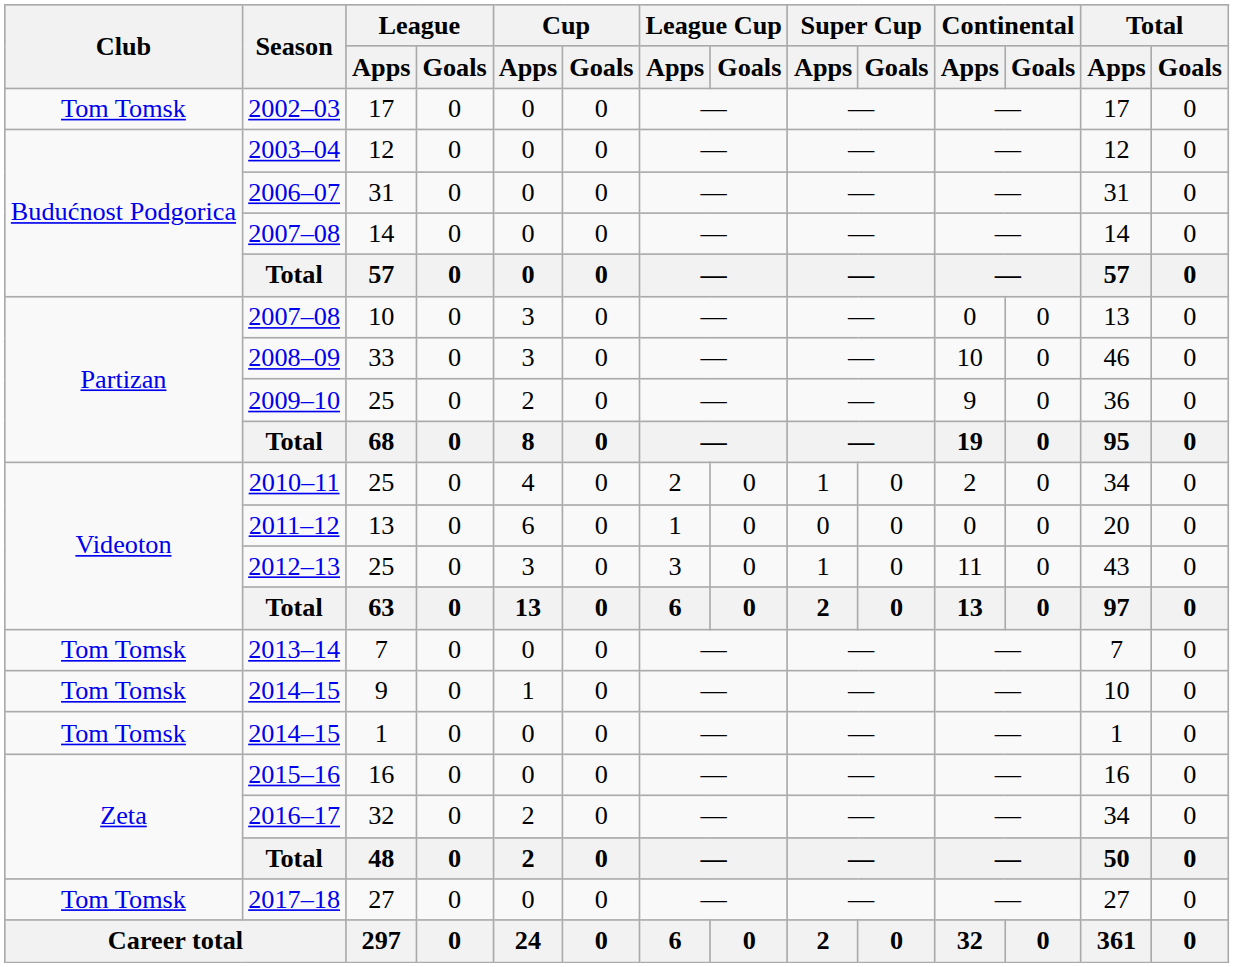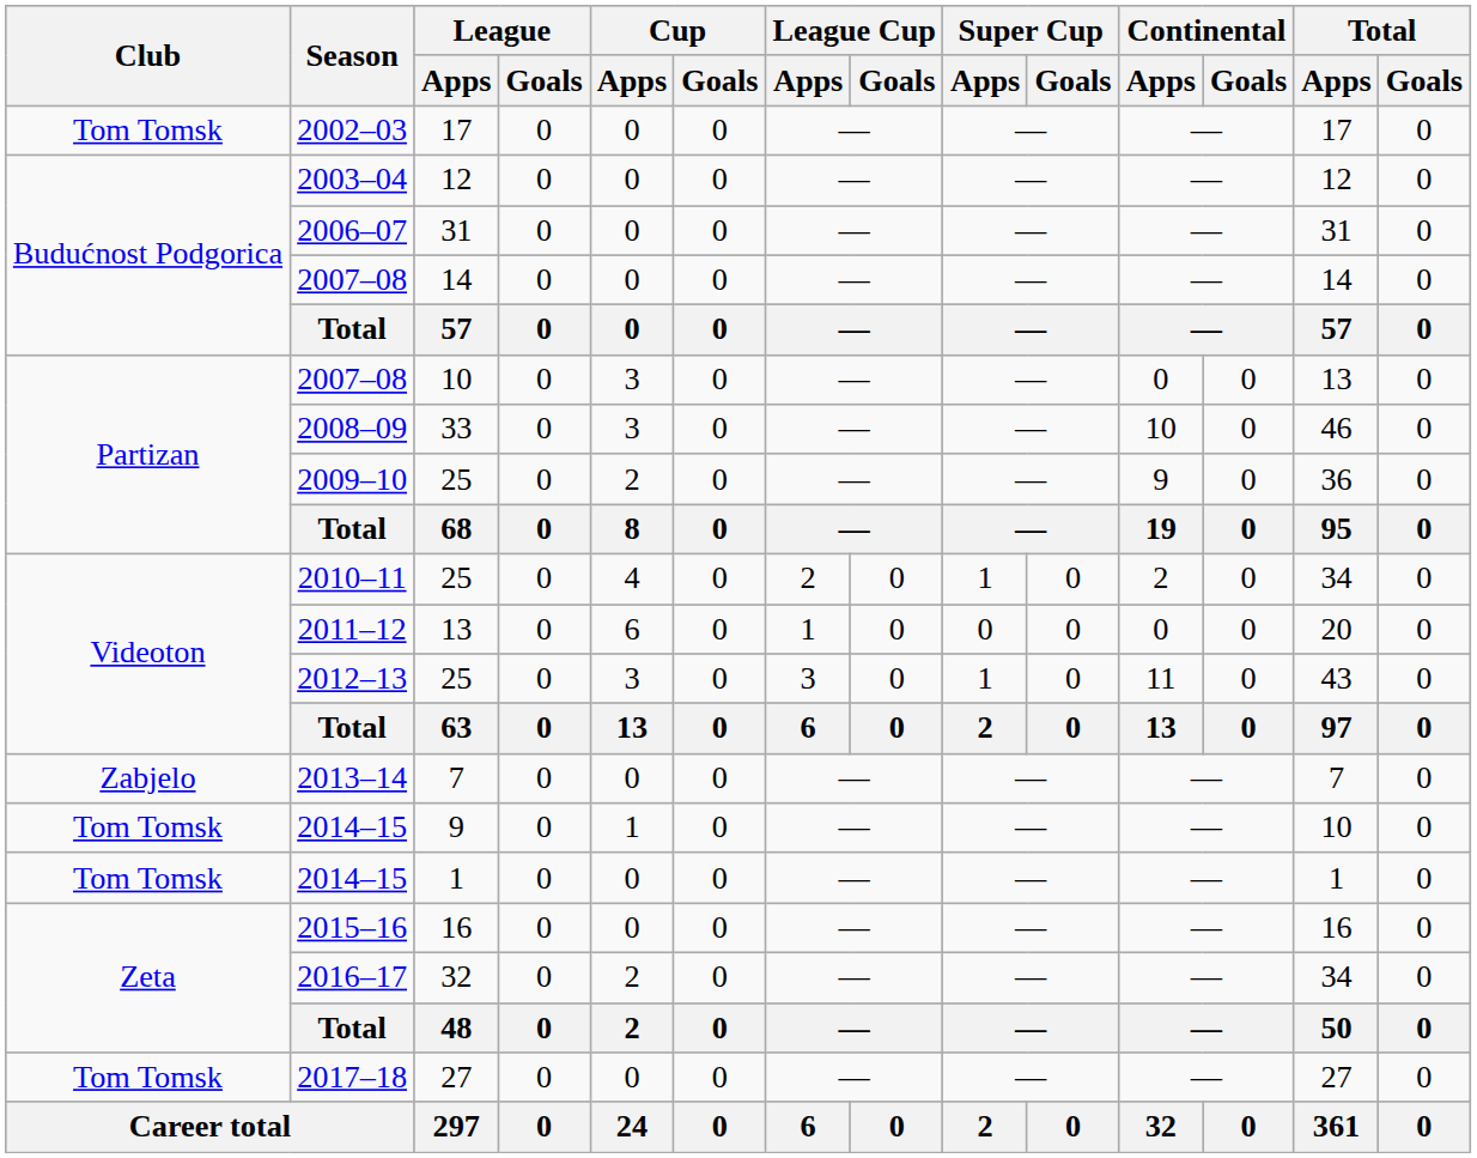 <table class="wikitable" style="text-align:center">
 <tr>
 <th rowspan="2">Club</th>
 <th rowspan="2">Season</th>
 <th colspan="2">League</th>
 <th colspan="2">Cup</th>
 <th colspan="2">League Cup</th>
 <th colspan="2">Super Cup</th>
 <th colspan="2">Continental</th>
 <th colspan="2">Total</th>
 </tr>
 <tr>
 <th>Apps</th>
 <th>Goals</th>
 <th>Apps</th>
 <th>Goals</th>
 <th>Apps</th>
 <th>Goals</th>
 <th>Apps</th>
 <th>Goals</th>
 <th>Apps</th>
 <th>Goals</th>
 <th>Apps</th>
 <th>Goals</th>
 </tr>
 <tr>
 <td rowspan="1"><a href='#'>Tom Tomsk</a></td>
 <td><a href='#'>2002–03</a></td>
 <td>17</td>
 <td>0</td>
 <td>0</td>
 <td>0</td>
 <td colspan="2">—</td>
 <td colspan="2">—</td>
 <td colspan="2">—</td>
 <td>17</td>
 <td>0</td>
 </tr>
 <tr>
 <td rowspan="4"><a href='#'>Budućnost Podgorica</a></td>
 <td><a href='#'>2003–04</a></td>
 <td>12</td>
 <td>0</td>
 <td>0</td>
 <td>0</td>
 <td colspan="2">—</td>
 <td colspan="2">—</td>
 <td colspan="2">—</td>
 <td>12</td>
 <td>0</td>
 </tr>
 <tr>
 <td><a href='#'>2006–07</a></td>
 <td>31</td>
 <td>0</td>
 <td>0</td>
 <td>0</td>
 <td colspan="2">—</td>
 <td colspan="2">—</td>
 <td colspan="2">—</td>
 <td>31</td>
 <td>0</td>
 </tr>
 <tr>
 <td><a href='#'>2007–08</a></td>
 <td>14</td>
 <td>0</td>
 <td>0</td>
 <td>0</td>
 <td colspan="2">—</td>
 <td colspan="2">—</td>
 <td colspan="2">—</td>
 <td>14</td>
 <td>0</td>
 </tr>
 <tr>
 <th>Total</th>
 <th>57</th>
 <th>0</th>
 <th>0</th>
 <th>0</th>
 <th colspan="2">—</th>
 <th colspan="2">—</th>
 <th colspan="2">—</th>
 <th>57</th>
 <th>0</th>
 </tr>
 <tr>
 <td rowspan="4"><a href='#'>Partizan</a></td>
 <td><a href='#'>2007–08</a></td>
 <td>10</td>
 <td>0</td>
 <td>3</td>
 <td>0</td>
 <td colspan="2">—</td>
 <td colspan="2">—</td>
 <td>0</td>
 <td>0</td>
 <td>13</td>
 <td>0</td>
 </tr>
 <tr>
 <td><a href='#'>2008–09</a></td>
 <td>33</td>
 <td>0</td>
 <td>3</td>
 <td>0</td>
 <td colspan="2">—</td>
 <td colspan="2">—</td>
 <td>10</td>
 <td>0</td>
 <td>46</td>
 <td>0</td>
 </tr>
 <tr>
 <td><a href='#'>2009–10</a></td>
 <td>25</td>
 <td>0</td>
 <td>2</td>
 <td>0</td>
 <td colspan="2">—</td>
 <td colspan="2">—</td>
 <td>9</td>
 <td>0</td>
 <td>36</td>
 <td>0</td>
 </tr>
 <tr>
 <th>Total</th>
 <th>68</th>
 <th>0</th>
 <th>8</th>
 <th>0</th>
 <th colspan="2">—</th>
 <th colspan="2">—</th>
 <th>19</th>
 <th>0</th>
 <th>95</th>
 <th>0</th>
 </tr>
 <tr>
 <td rowspan="4"><a href='#'>Videoton</a></td>
 <td><a href='#'>2010–11</a></td>
 <td>25</td>
 <td>0</td>
 <td>4</td>
 <td>0</td>
 <td>2</td>
 <td>0</td>
 <td>1</td>
 <td>0</td>
 <td>2</td>
 <td>0</td>
 <td>34</td>
 <td>0</td>
 </tr>
 <tr>
 <td><a href='#'>2011–12</a></td>
 <td>13</td>
 <td>0</td>
 <td>6</td>
 <td>0</td>
 <td>1</td>
 <td>0</td>
 <td>0</td>
 <td>0</td>
 <td>0</td>
 <td>0</td>
 <td>20</td>
 <td>0</td>
 </tr>
 <tr>
 <td><a href='#'>2012–13</a></td>
 <td>25</td>
 <td>0</td>
 <td>3</td>
 <td>0</td>
 <td>3</td>
 <td>0</td>
 <td>1</td>
 <td>0</td>
 <td>11</td>
 <td>0</td>
 <td>43</td>
 <td>0</td>
 </tr>
 <tr>
 <th>Total</th>
 <th>63</th>
 <th>0</th>
 <th>13</th>
 <th>0</th>
 <th>6</th>
 <th>0</th>
 <th>2</th>
 <th>0</th>
 <th>13</th>
 <th>0</th>
 <th>97</th>
 <th>0</th>
 </tr>
 <tr>
-<td rowspan="1"><a href='#'>Tom Tomsk</a></td>
+<td rowspan="1"><a href='#'>Zabjelo</a></td>
 <td><a href='#'>2013–14</a></td>
 <td>7</td>
 <td>0</td>
 <td>0</td>
 <td>0</td>
 <td colspan="2">—</td>
 <td colspan="2">—</td>
 <td colspan="2">—</td>
 <td>7</td>
 <td>0</td>
 </tr>
 <tr>
 <td rowspan="1"><a href='#'>Tom Tomsk</a></td>
 <td><a href='#'>2014–15</a></td>
 <td>9</td>
 <td>0</td>
 <td>1</td>
 <td>0</td>
 <td colspan="2">—</td>
 <td colspan="2">—</td>
 <td colspan="2">—</td>
 <td>10</td>
 <td>0</td>
 </tr>
 <tr>
 <td rowspan="1"><a href='#'>Tom Tomsk</a></td>
 <td><a href='#'>2014–15</a></td>
 <td>1</td>
 <td>0</td>
 <td>0</td>
 <td>0</td>
 <td colspan="2">—</td>
 <td colspan="2">—</td>
 <td colspan="2">—</td>
 <td>1</td>
 <td>0</td>
 </tr>
 <tr>
 <td rowspan="3"><a href='#'>Zeta</a></td>
 <td><a href='#'>2015–16</a></td>
 <td>16</td>
 <td>0</td>
 <td>0</td>
 <td>0</td>
 <td colspan="2">—</td>
 <td colspan="2">—</td>
 <td colspan="2">—</td>
 <td>16</td>
 <td>0</td>
 </tr>
 <tr>
 <td><a href='#'>2016–17</a></td>
 <td>32</td>
 <td>0</td>
 <td>2</td>
 <td>0</td>
 <td colspan="2">—</td>
 <td colspan="2">—</td>
 <td colspan="2">—</td>
 <td>34</td>
 <td>0</td>
 </tr>
 <tr>
 <th>Total</th>
 <th>48</th>
 <th>0</th>
 <th>2</th>
 <th>0</th>
 <th colspan="2">—</th>
 <th colspan="2">—</th>
 <th colspan="2">—</th>
 <th>50</th>
 <th>0</th>
 </tr>
 <tr>
 <td rowspan="1"><a href='#'>Tom Tomsk</a></td>
 <td><a href='#'>2017–18</a></td>
 <td>27</td>
 <td>0</td>
 <td>0</td>
 <td>0</td>
 <td colspan="2">—</td>
 <td colspan="2">—</td>
 <td colspan="2">—</td>
 <td>27</td>
 <td>0</td>
 </tr>
 <tr>
 <th colspan="2">Career total</th>
 <th>297</th>
 <th>0</th>
 <th>24</th>
 <th>0</th>
 <th>6</th>
 <th>0</th>
 <th>2</th>
 <th>0</th>
 <th>32</th>
 <th>0</th>
 <th>361</th>
 <th>0</th>
 </tr>
 </table>
